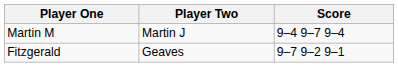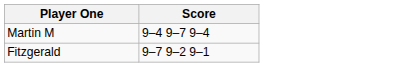 <table class="wikitable">
 <tr>
 <th width=170>Player One</th>
-<th width=170>Player Two</th>
 <th width=150>Score</th>
 </tr>
 <tr>
 <td> Martin M</td>
-<td> Martin J</td>
 <td>9–4 9–7 9–4</td>
 </tr>
 <tr>
 <td> Fitzgerald</td>
-<td> Geaves</td>
 <td>9–7 9–2 9–1</td>
 </tr>
 </table>
